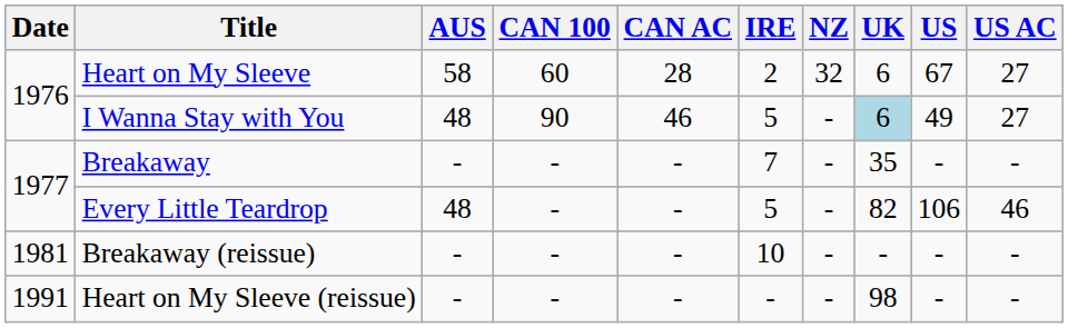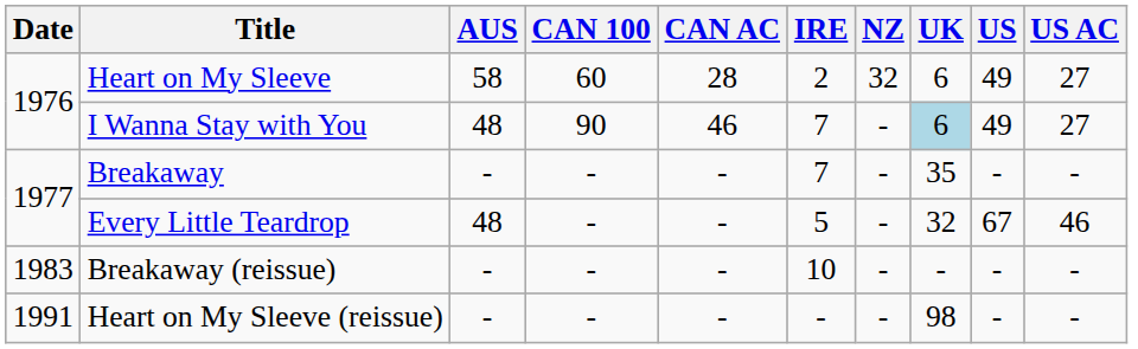 <table class="wikitable" style="text-align:center;">
 <tr>
 <th>Date</th>
 <th>Title</th>
 <th><a href='#'>AUS</a></th>
 <th><a href='#'>CAN 100</a><br></th>
 <th><a href='#'>CAN AC</a><br></th>
 <th><a href='#'>IRE</a><br></th>
 <th><a href='#'>NZ</a><br></th>
 <th><a href='#'>UK</a><br></th>
 <th><a href='#'>US</a><br></th>
 <th><a href='#'>US AC</a><br></th>
 </tr>
 <tr>
 <td rowspan="2">1976</td>
 <td align="left"><a href='#'>Heart on My Sleeve</a></td>
 <td>58</td>
 <td>60</td>
 <td>28</td>
 <td>2</td>
 <td>32</td>
 <td>6</td>
-<td>67</td>
+<td>49</td>
 <td>27</td>
 </tr>
 <tr>
 <td align="left"><a href='#'>I Wanna Stay with You</a></td>
 <td>48</td>
 <td>90</td>
 <td>46</td>
-<td>5</td>
+<td>7</td>
 <td>-</td>
 <td style="background: lightblue;">6</td>
 <td>49</td>
 <td>27</td>
 </tr>
 <tr>
 <td rowspan="2">1977</td>
 <td align="left"><a href='#'>Breakaway</a></td>
 <td>-</td>
 <td>-</td>
 <td>-</td>
 <td>7</td>
 <td>-</td>
 <td>35</td>
 <td>-</td>
 <td>-</td>
 </tr>
 <tr>
 <td align="left"><a href='#'>Every Little Teardrop</a></td>
 <td>48</td>
 <td>-</td>
 <td>-</td>
 <td>5</td>
 <td>-</td>
-<td>82</td>
-<td>106</td>
+<td>32</td>
+<td>67</td>
 <td>46</td>
 </tr>
 <tr>
-<td>1981</td>
+<td>1983</td>
 <td align="left">Breakaway (reissue)</td>
 <td>-</td>
 <td>-</td>
 <td>-</td>
 <td>10</td>
 <td>-</td>
 <td>-</td>
 <td>-</td>
 <td>-</td>
 </tr>
 <tr>
 <td>1991</td>
 <td align="left">Heart on My Sleeve (reissue)</td>
 <td>-</td>
 <td>-</td>
 <td>-</td>
 <td>-</td>
 <td>-</td>
 <td>98</td>
 <td>-</td>
 <td>-</td>
 </tr>
 </table>
